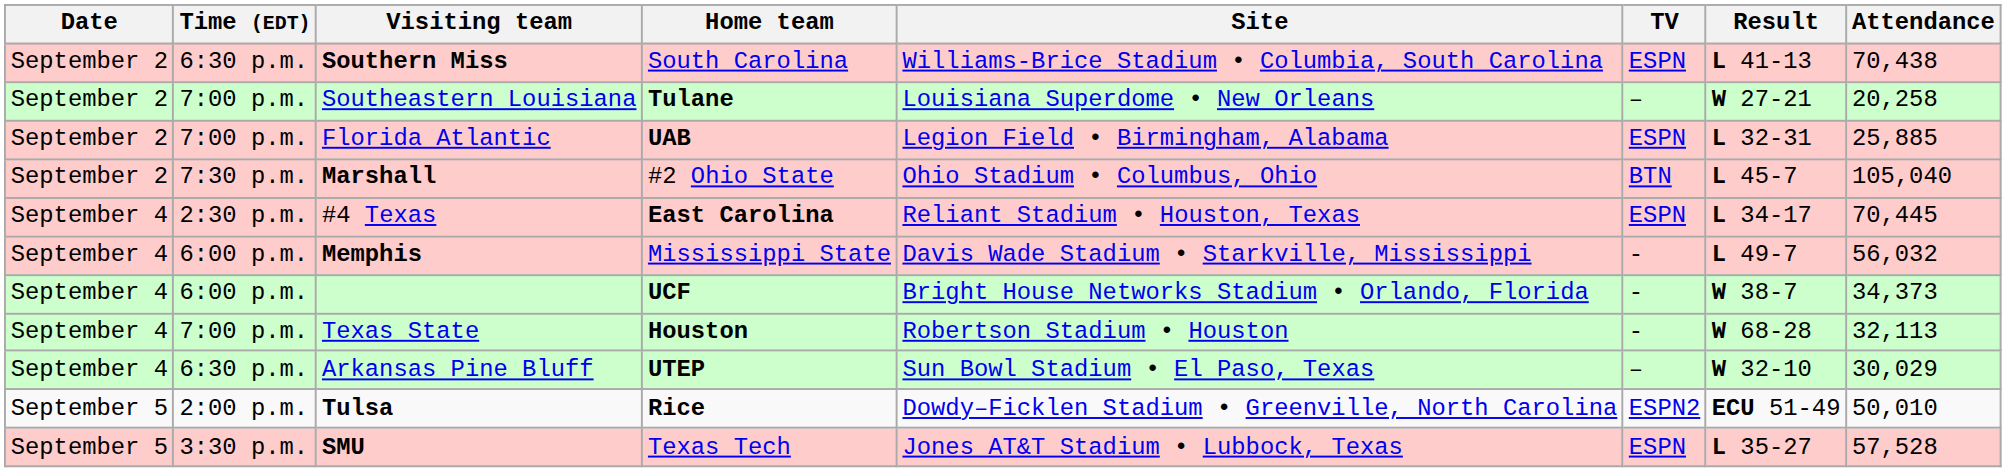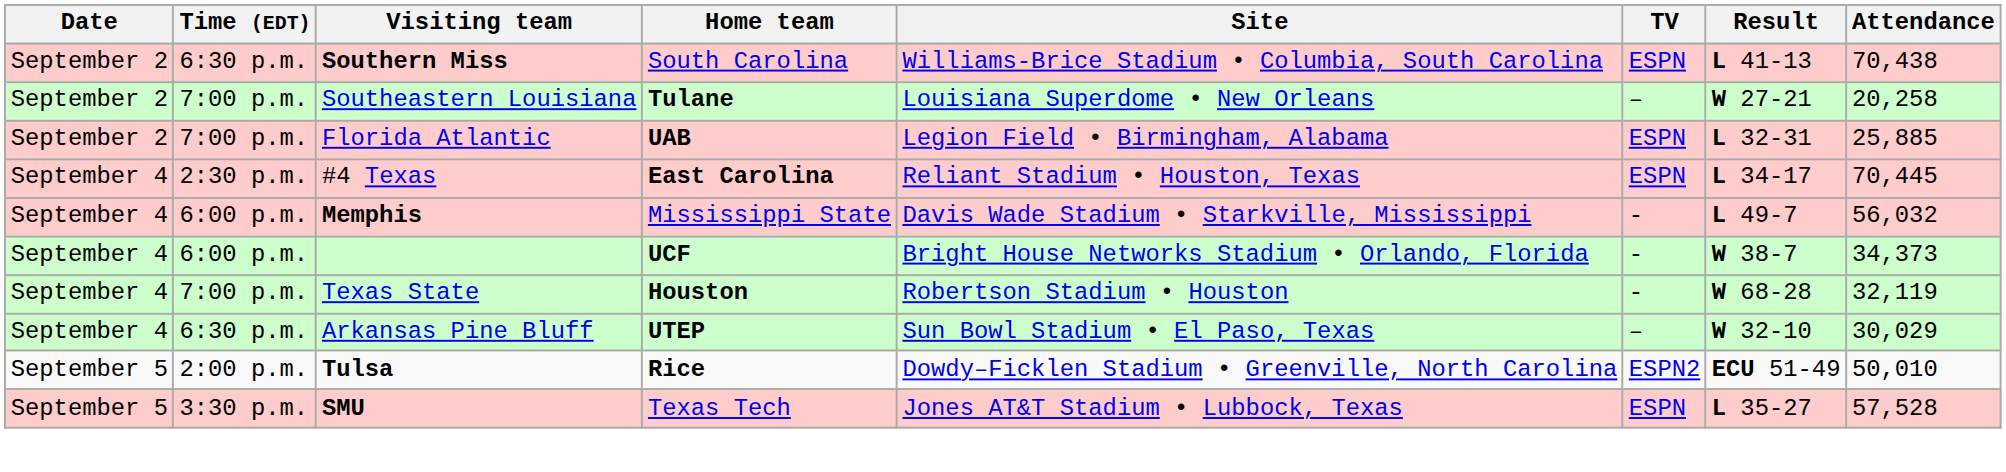 <table class="wikitable" style="font-size:95%;">
 <tr>
 <th>Date</th>
 <th>Time <small>(EDT)</small></th>
 <th>Visiting team</th>
 <th>Home team</th>
 <th>Site</th>
 <th>TV</th>
 <th>Result</th>
 <th>Attendance</th>
 </tr>
 <tr bgcolor=#ffcccc>
 <td>September 2</td>
 <td>6:30 p.m.</td>
 <td><strong>Southern Miss</strong></td>
 <td><a href='#'>South Carolina</a></td>
 <td><a href='#'>Williams-Brice Stadium</a> • <a href='#'>Columbia, South Carolina</a></td>
 <td><a href='#'>ESPN</a></td>
 <td><strong>L</strong> 41-13</td>
 <td>70,438</td>
 </tr>
 <tr bgcolor=#ccffcc>
 <td>September 2</td>
 <td>7:00 p.m.</td>
 <td><a href='#'>Southeastern Louisiana</a></td>
 <td><strong>Tulane</strong></td>
 <td><a href='#'>Louisiana Superdome</a> • <a href='#'>New Orleans</a></td>
 <td>–</td>
 <td><strong>W</strong> 27-21</td>
 <td>20,258</td>
 </tr>
 <tr bgcolor=#ffcccc>
 <td>September 2</td>
 <td>7:00 p.m.</td>
 <td><a href='#'>Florida Atlantic</a></td>
 <td><strong>UAB</strong></td>
 <td><a href='#'>Legion Field</a> • <a href='#'>Birmingham, Alabama</a></td>
 <td><a href='#'>ESPN</a></td>
 <td><strong>L</strong> 32-31</td>
 <td>25,885</td>
 </tr>
 <tr bgcolor=#ffcccc>
-<td>September 2</td>
-<td>7:30 p.m.</td>
-<td><strong>Marshall</strong></td>
-<td>#2 <a href='#'>Ohio State</a></td>
-<td><a href='#'>Ohio Stadium</a> • <a href='#'>Columbus, Ohio</a></td>
-<td><a href='#'>BTN</a></td>
-<td><strong>L</strong> 45-7</td>
-<td>105,040</td>
-</tr>
-<tr bgcolor=#ffcccc>
 <td>September 4</td>
 <td>2:30 p.m.</td>
 <td>#4 <a href='#'>Texas</a></td>
 <td><strong>East Carolina</strong></td>
 <td><a href='#'>Reliant Stadium</a> • <a href='#'>Houston, Texas</a></td>
 <td><a href='#'>ESPN</a></td>
 <td><strong>L</strong> 34-17</td>
 <td>70,445</td>
 </tr>
 <tr bgcolor=#ffcccc>
 <td>September 4</td>
 <td>6:00 p.m.</td>
 <td><strong>Memphis</strong></td>
 <td><a href='#'>Mississippi State</a></td>
 <td><a href='#'>Davis Wade Stadium</a> • <a href='#'>Starkville, Mississippi</a></td>
 <td>-</td>
 <td><strong>L</strong> 49-7</td>
 <td>56,032</td>
 </tr>
 <tr bgcolor=#ccffcc>
 <td>September 4</td>
 <td>6:00 p.m.</td>
 <td></td>
 <td><strong>UCF</strong></td>
 <td><a href='#'>Bright House Networks Stadium</a> • <a href='#'>Orlando, Florida</a></td>
 <td>-</td>
 <td><strong>W</strong> 38-7</td>
 <td>34,373</td>
 </tr>
 <tr bgcolor=#ccffcc>
 <td>September 4</td>
 <td>7:00 p.m.</td>
 <td><a href='#'>Texas State</a></td>
 <td><strong>Houston</strong></td>
 <td><a href='#'>Robertson Stadium</a> • <a href='#'>Houston</a></td>
 <td>-</td>
 <td><strong>W</strong> 68-28</td>
-<td>32,113</td>
+<td>32,119</td>
 </tr>
 <tr bgcolor=#ccffcc>
 <td>September 4</td>
 <td>6:30 p.m.</td>
 <td><a href='#'>Arkansas Pine Bluff</a></td>
 <td><strong>UTEP</strong></td>
 <td><a href='#'>Sun Bowl Stadium</a> • <a href='#'>El Paso, Texas</a></td>
 <td>–</td>
 <td><strong>W</strong> 32-10</td>
 <td>30,029</td>
 </tr>
 <tr bgcolor=>
 <td>September 5</td>
 <td>2:00 p.m.</td>
 <td><strong>Tulsa</strong></td>
 <td><strong>Rice</strong></td>
 <td><a href='#'>Dowdy–Ficklen Stadium</a> • <a href='#'>Greenville, North Carolina</a></td>
 <td><a href='#'>ESPN2</a></td>
 <td><strong>ECU</strong> 51-49</td>
 <td>50,010</td>
 </tr>
 <tr bgcolor=#ffcccc>
 <td>September 5</td>
 <td>3:30 p.m.</td>
 <td><strong>SMU</strong></td>
 <td><a href='#'>Texas Tech</a></td>
 <td><a href='#'>Jones AT&T Stadium</a> • <a href='#'>Lubbock, Texas</a></td>
 <td><a href='#'>ESPN</a></td>
 <td><strong>L</strong> 35-27</td>
 <td>57,528</td>
 </tr>
 </table>
